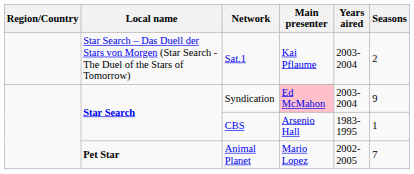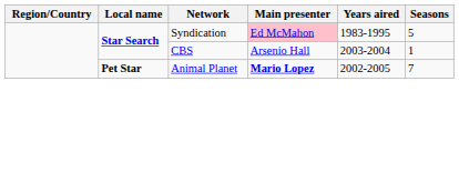 <table class="wikitable" style="width:100%;">
 <tr>
 <th>Region/Country</th>
 <th>Local name</th>
 <th>Network</th>
 <th>Main presenter</th>
 <th>Years aired</th>
 <th>Seasons</th>
 </tr>
 <tr>
-<td><strong></strong></td>
-<td><a href='#'>Star Search – Das Duell der Stars von Morgen</a> (Star Search - The Duel of the Stars of Tomorrow)</td>
-<td><a href='#'>Sat.1</a></td>
-<td><a href='#'>Kai Pflaume</a></td>
-<td>2003-2004</td>
-<td>2</td>
-</tr>
-<tr>
 <td rowspan=3><strong></strong></td>
 <td rowspan=2><strong><a href='#'>Star Search</a></strong></td>
 <td>Syndication</td>
 <td style="background: pink;"><a href='#'>Ed McMahon</a></td>
-<td>2003-2004</td>
-<td>9</td>
+<td>1983-1995</td>
+<td>5</td>
 </tr>
 <tr>
 <td><a href='#'>CBS</a></td>
 <td><a href='#'>Arsenio Hall</a></td>
-<td>1983-1995</td>
+<td>2003-2004</td>
 <td>1</td>
 </tr>
 <tr>
 <td><strong>Pet Star</strong></td>
 <td><a href='#'>Animal Planet</a></td>
-<td><a href='#'>Mario Lopez</a></td>
+<td><strong><a href='#'>Mario Lopez</a></strong></td>
 <td>2002-2005</td>
 <td>7</td>
 </tr>
 </table>
